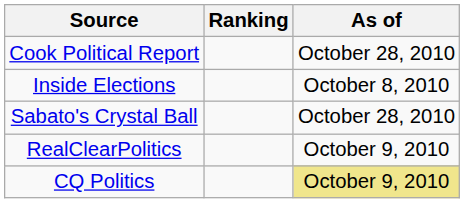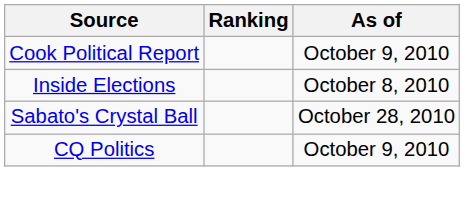 <table class="wikitable" style="text-align:center">
 <tr>
 <th>Source</th>
 <th>Ranking</th>
 <th>As of</th>
 </tr>
 <tr>
 <td><a href='#'>Cook Political Report</a></td>
 <td></td>
-<td>October 28, 2010</td>
+<td>October 9, 2010</td>
 </tr>
 <tr>
 <td><a href='#'>Inside Elections</a></td>
 <td></td>
 <td>October 8, 2010</td>
 </tr>
 <tr>
 <td><a href='#'>Sabato's Crystal Ball</a></td>
 <td></td>
 <td>October 28, 2010</td>
 </tr>
 <tr>
-<td><a href='#'>RealClearPolitics</a></td>
+<td><a href='#'>CQ Politics</a></td>
 <td></td>
 <td>October 9, 2010</td>
 </tr>
-<tr>
-<td><a href='#'>CQ Politics</a></td>
-<td></td>
-<td style="background: khaki;">October 9, 2010</td>
-</tr>
 </table>
